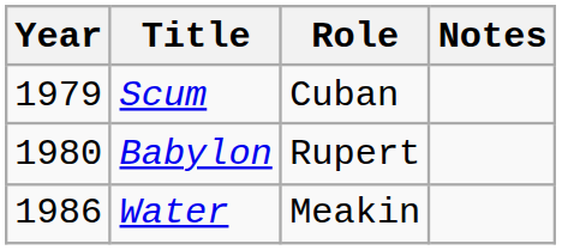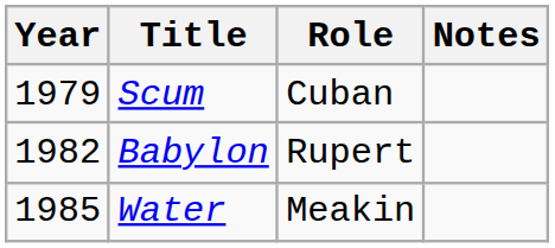 <table class="wikitable">
 <tr>
 <th>Year</th>
 <th>Title</th>
 <th>Role</th>
 <th>Notes</th>
 </tr>
 <tr>
 <td>1979</td>
 <td><em><a href='#'>Scum</a></em></td>
 <td>Cuban</td>
 <td></td>
 </tr>
 <tr>
-<td>1980</td>
+<td>1982</td>
 <td><em><a href='#'>Babylon</a></em></td>
 <td>Rupert</td>
 <td></td>
 </tr>
 <tr>
-<td>1986</td>
+<td>1985</td>
 <td><em><a href='#'>Water</a></em></td>
 <td>Meakin</td>
 <td></td>
 </tr>
 </table>
